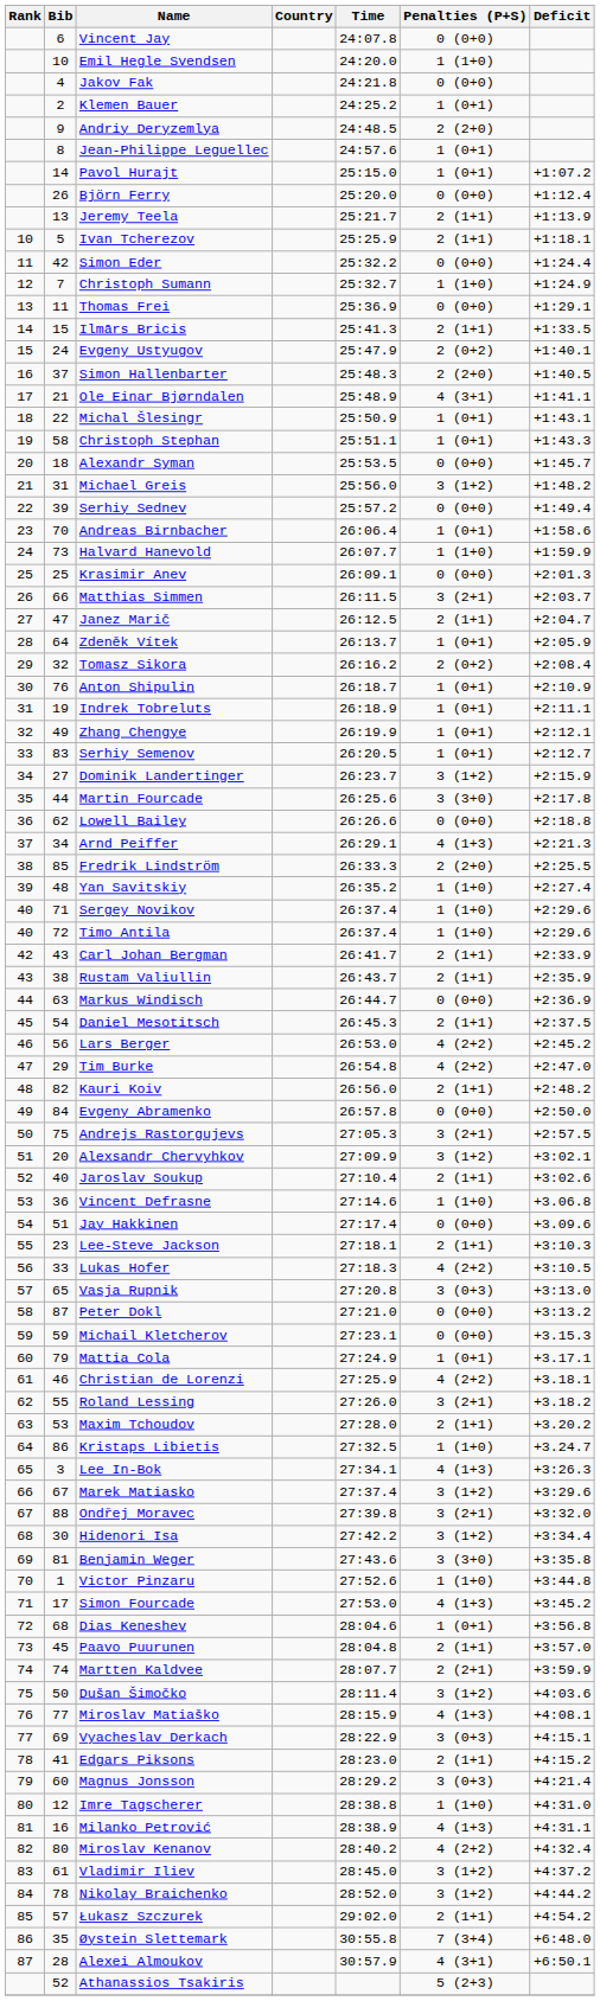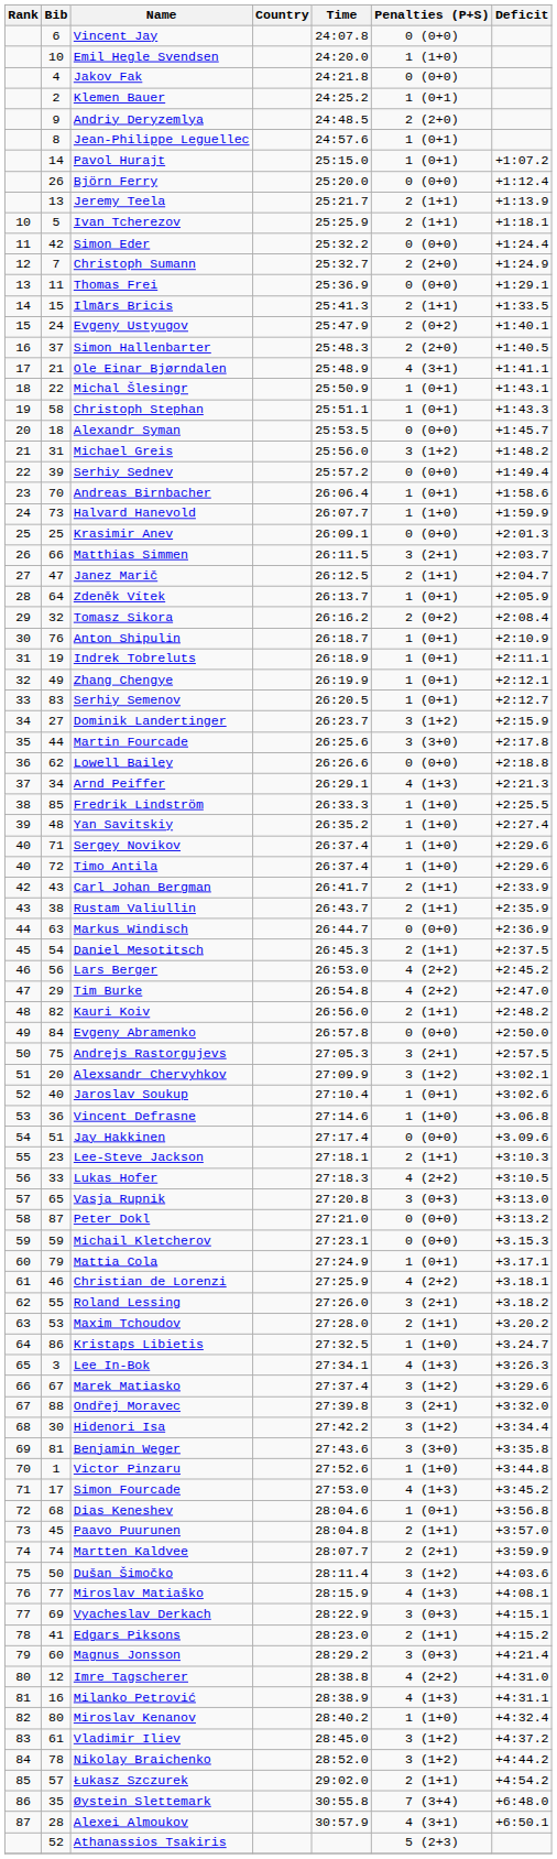 <table class="wikitable sortable" style="text-align:center">
 <tr>
 <th>Rank</th>
 <th>Bib</th>
 <th>Name</th>
 <th>Country</th>
 <th>Time</th>
 <th>Penalties (P+S)</th>
 <th>Deficit</th>
 </tr>
 <tr>
 <td></td>
 <td>6</td>
 <td align=left><a href='#'>Vincent Jay</a></td>
 <td align=left></td>
 <td>24:07.8</td>
 <td>0 (0+0)</td>
 <td></td>
 </tr>
 <tr>
 <td></td>
 <td>10</td>
 <td align=left><a href='#'>Emil Hegle Svendsen</a></td>
 <td align=left></td>
 <td>24:20.0</td>
 <td>1 (1+0)</td>
 <td></td>
 </tr>
 <tr>
 <td></td>
 <td>4</td>
 <td align=left><a href='#'>Jakov Fak</a></td>
 <td align=left></td>
 <td>24:21.8</td>
 <td>0 (0+0)</td>
 <td></td>
 </tr>
 <tr>
 <td></td>
 <td>2</td>
 <td align=left><a href='#'>Klemen Bauer</a></td>
 <td align=left></td>
 <td>24:25.2</td>
 <td>1 (0+1)</td>
 <td></td>
 </tr>
 <tr>
 <td></td>
 <td>9</td>
 <td align=left><a href='#'>Andriy Deryzemlya</a></td>
 <td align=left></td>
 <td>24:48.5</td>
 <td>2 (2+0)</td>
 <td></td>
 </tr>
 <tr>
 <td></td>
 <td>8</td>
 <td align=left><a href='#'>Jean-Philippe Leguellec</a></td>
 <td align=left></td>
 <td>24:57.6</td>
 <td>1 (0+1)</td>
 <td></td>
 </tr>
 <tr>
 <td></td>
 <td>14</td>
 <td align=left><a href='#'>Pavol Hurajt</a></td>
 <td align=left></td>
 <td>25:15.0</td>
 <td>1 (0+1)</td>
 <td>+1:07.2</td>
 </tr>
 <tr>
 <td></td>
 <td>26</td>
 <td align=left><a href='#'>Björn Ferry</a></td>
 <td align=left></td>
 <td>25:20.0</td>
 <td>0 (0+0)</td>
 <td>+1:12.4</td>
 </tr>
 <tr>
 <td></td>
 <td>13</td>
 <td align=left><a href='#'>Jeremy Teela</a></td>
 <td align=left></td>
 <td>25:21.7</td>
 <td>2 (1+1)</td>
 <td>+1:13.9</td>
 </tr>
 <tr>
 <td>10</td>
 <td>5</td>
 <td align=left><a href='#'>Ivan Tcherezov</a></td>
 <td align=left></td>
 <td>25:25.9</td>
 <td>2 (1+1)</td>
 <td>+1:18.1</td>
 </tr>
 <tr>
 <td>11</td>
 <td>42</td>
 <td align=left><a href='#'>Simon Eder</a></td>
 <td align=left></td>
 <td>25:32.2</td>
 <td>0 (0+0)</td>
 <td>+1:24.4</td>
 </tr>
 <tr>
 <td>12</td>
 <td>7</td>
 <td align=left><a href='#'>Christoph Sumann</a></td>
 <td align=left></td>
 <td>25:32.7</td>
-<td>1 (1+0)</td>
+<td>2 (2+0)</td>
 <td>+1:24.9</td>
 </tr>
 <tr>
 <td>13</td>
 <td>11</td>
 <td align=left><a href='#'>Thomas Frei</a></td>
 <td align=left></td>
 <td>25:36.9</td>
 <td>0 (0+0)</td>
 <td>+1:29.1</td>
 </tr>
 <tr>
 <td>14</td>
 <td>15</td>
 <td align=left><a href='#'>Ilmārs Bricis</a></td>
 <td align=left></td>
 <td>25:41.3</td>
 <td>2 (1+1)</td>
 <td>+1:33.5</td>
 </tr>
 <tr>
 <td>15</td>
 <td>24</td>
 <td align=left><a href='#'>Evgeny Ustyugov</a></td>
 <td align=left></td>
 <td>25:47.9</td>
 <td>2 (0+2)</td>
 <td>+1:40.1</td>
 </tr>
 <tr>
 <td>16</td>
 <td>37</td>
 <td align=left><a href='#'>Simon Hallenbarter</a></td>
 <td align=left></td>
 <td>25:48.3</td>
 <td>2 (2+0)</td>
 <td>+1:40.5</td>
 </tr>
 <tr>
 <td>17</td>
 <td>21</td>
 <td align=left><a href='#'>Ole Einar Bjørndalen</a></td>
 <td align=left></td>
 <td>25:48.9</td>
 <td>4 (3+1)</td>
 <td>+1:41.1</td>
 </tr>
 <tr>
 <td>18</td>
 <td>22</td>
 <td align=left><a href='#'>Michal Šlesingr</a></td>
 <td align=left></td>
 <td>25:50.9</td>
 <td>1 (0+1)</td>
 <td>+1:43.1</td>
 </tr>
 <tr>
 <td>19</td>
 <td>58</td>
 <td align=left><a href='#'>Christoph Stephan</a></td>
 <td align=left></td>
 <td>25:51.1</td>
 <td>1 (0+1)</td>
 <td>+1:43.3</td>
 </tr>
 <tr>
 <td>20</td>
 <td>18</td>
 <td align=left><a href='#'>Alexandr Syman</a></td>
 <td align=left></td>
 <td>25:53.5</td>
 <td>0 (0+0)</td>
 <td>+1:45.7</td>
 </tr>
 <tr>
 <td>21</td>
 <td>31</td>
 <td align=left><a href='#'>Michael Greis</a></td>
 <td align=left></td>
 <td>25:56.0</td>
 <td>3 (1+2)</td>
 <td>+1:48.2</td>
 </tr>
 <tr>
 <td>22</td>
 <td>39</td>
 <td align=left><a href='#'>Serhiy Sednev</a></td>
 <td align=left></td>
 <td>25:57.2</td>
 <td>0 (0+0)</td>
 <td>+1:49.4</td>
 </tr>
 <tr>
 <td>23</td>
 <td>70</td>
 <td align=left><a href='#'>Andreas Birnbacher</a></td>
 <td align=left></td>
 <td>26:06.4</td>
 <td>1 (0+1)</td>
 <td>+1:58.6</td>
 </tr>
 <tr>
 <td>24</td>
 <td>73</td>
 <td align=left><a href='#'>Halvard Hanevold</a></td>
 <td align=left></td>
 <td>26:07.7</td>
 <td>1 (1+0)</td>
 <td>+1:59.9</td>
 </tr>
 <tr>
 <td>25</td>
 <td>25</td>
 <td align=left><a href='#'>Krasimir Anev</a></td>
 <td align=left></td>
 <td>26:09.1</td>
 <td>0 (0+0)</td>
 <td>+2:01.3</td>
 </tr>
 <tr>
 <td>26</td>
 <td>66</td>
 <td align=left><a href='#'>Matthias Simmen</a></td>
 <td align=left></td>
 <td>26:11.5</td>
 <td>3 (2+1)</td>
 <td>+2:03.7</td>
 </tr>
 <tr>
 <td>27</td>
 <td>47</td>
 <td align=left><a href='#'>Janez Marič</a></td>
 <td align=left></td>
 <td>26:12.5</td>
 <td>2 (1+1)</td>
 <td>+2:04.7</td>
 </tr>
 <tr>
 <td>28</td>
 <td>64</td>
 <td align=left><a href='#'>Zdeněk Vítek</a></td>
 <td align=left></td>
 <td>26:13.7</td>
 <td>1 (0+1)</td>
 <td>+2:05.9</td>
 </tr>
 <tr>
 <td>29</td>
 <td>32</td>
 <td align=left><a href='#'>Tomasz Sikora</a></td>
 <td align=left></td>
 <td>26:16.2</td>
 <td>2 (0+2)</td>
 <td>+2:08.4</td>
 </tr>
 <tr>
 <td>30</td>
 <td>76</td>
 <td align=left><a href='#'>Anton Shipulin</a></td>
 <td align=left></td>
 <td>26:18.7</td>
 <td>1 (0+1)</td>
 <td>+2:10.9</td>
 </tr>
 <tr>
 <td>31</td>
 <td>19</td>
 <td align=left><a href='#'>Indrek Tobreluts</a></td>
 <td align=left></td>
 <td>26:18.9</td>
 <td>1 (0+1)</td>
 <td>+2:11.1</td>
 </tr>
 <tr>
 <td>32</td>
 <td>49</td>
 <td align=left><a href='#'>Zhang Chengye</a></td>
 <td align=left></td>
 <td>26:19.9</td>
 <td>1 (0+1)</td>
 <td>+2:12.1</td>
 </tr>
 <tr>
 <td>33</td>
 <td>83</td>
 <td align=left><a href='#'>Serhiy Semenov</a></td>
 <td align=left></td>
 <td>26:20.5</td>
 <td>1 (0+1)</td>
 <td>+2:12.7</td>
 </tr>
 <tr>
 <td>34</td>
 <td>27</td>
 <td align=left><a href='#'>Dominik Landertinger</a></td>
 <td align=left></td>
 <td>26:23.7</td>
 <td>3 (1+2)</td>
 <td>+2:15.9</td>
 </tr>
 <tr>
 <td>35</td>
 <td>44</td>
 <td align=left><a href='#'>Martin Fourcade</a></td>
 <td align=left></td>
 <td>26:25.6</td>
 <td>3 (3+0)</td>
 <td>+2:17.8</td>
 </tr>
 <tr>
 <td>36</td>
 <td>62</td>
 <td align=left><a href='#'>Lowell Bailey</a></td>
 <td align=left></td>
 <td>26:26.6</td>
 <td>0 (0+0)</td>
 <td>+2:18.8</td>
 </tr>
 <tr>
 <td>37</td>
 <td>34</td>
 <td align=left><a href='#'>Arnd Peiffer</a></td>
 <td align=left></td>
 <td>26:29.1</td>
 <td>4 (1+3)</td>
 <td>+2:21.3</td>
 </tr>
 <tr>
 <td>38</td>
 <td>85</td>
 <td align=left><a href='#'>Fredrik Lindström</a></td>
 <td align=left></td>
 <td>26:33.3</td>
-<td>2 (2+0)</td>
+<td>1 (1+0)</td>
 <td>+2:25.5</td>
 </tr>
 <tr>
 <td>39</td>
 <td>48</td>
 <td align=left><a href='#'>Yan Savitskiy</a></td>
 <td align=left></td>
 <td>26:35.2</td>
 <td>1 (1+0)</td>
 <td>+2:27.4</td>
 </tr>
 <tr>
 <td>40</td>
 <td>71</td>
 <td align=left><a href='#'>Sergey Novikov</a></td>
 <td align=left></td>
 <td>26:37.4</td>
 <td>1 (1+0)</td>
 <td>+2:29.6</td>
 </tr>
 <tr>
 <td>40</td>
 <td>72</td>
 <td align=left><a href='#'>Timo Antila</a></td>
 <td align=left></td>
 <td>26:37.4</td>
 <td>1 (1+0)</td>
 <td>+2:29.6</td>
 </tr>
 <tr>
 <td>42</td>
 <td>43</td>
 <td align=left><a href='#'>Carl Johan Bergman</a></td>
 <td align=left></td>
 <td>26:41.7</td>
 <td>2 (1+1)</td>
 <td>+2:33.9</td>
 </tr>
 <tr>
 <td>43</td>
 <td>38</td>
 <td align=left><a href='#'>Rustam Valiullin</a></td>
 <td align=left></td>
 <td>26:43.7</td>
 <td>2 (1+1)</td>
 <td>+2:35.9</td>
 </tr>
 <tr>
 <td>44</td>
 <td>63</td>
 <td align=left><a href='#'>Markus Windisch</a></td>
 <td align=left></td>
 <td>26:44.7</td>
 <td>0 (0+0)</td>
 <td>+2:36.9</td>
 </tr>
 <tr>
 <td>45</td>
 <td>54</td>
 <td align=left><a href='#'>Daniel Mesotitsch</a></td>
 <td align=left></td>
 <td>26:45.3</td>
 <td>2 (1+1)</td>
 <td>+2:37.5</td>
 </tr>
 <tr>
 <td>46</td>
 <td>56</td>
 <td align=left><a href='#'>Lars Berger</a></td>
 <td align=left></td>
 <td>26:53.0</td>
 <td>4 (2+2)</td>
 <td>+2:45.2</td>
 </tr>
 <tr>
 <td>47</td>
 <td>29</td>
 <td align=left><a href='#'>Tim Burke</a></td>
 <td align=left></td>
 <td>26:54.8</td>
 <td>4 (2+2)</td>
 <td>+2:47.0</td>
 </tr>
 <tr>
 <td>48</td>
 <td>82</td>
 <td align=left><a href='#'>Kauri Koiv</a></td>
 <td align=left></td>
 <td>26:56.0</td>
 <td>2 (1+1)</td>
 <td>+2:48.2</td>
 </tr>
 <tr>
 <td>49</td>
 <td>84</td>
 <td align=left><a href='#'>Evgeny Abramenko</a></td>
 <td align=left></td>
 <td>26:57.8</td>
 <td>0 (0+0)</td>
 <td>+2:50.0</td>
 </tr>
 <tr>
 <td>50</td>
 <td>75</td>
 <td align=left><a href='#'>Andrejs Rastorgujevs</a></td>
 <td align=left></td>
 <td>27:05.3</td>
 <td>3 (2+1)</td>
 <td>+2:57.5</td>
 </tr>
 <tr>
 <td>51</td>
 <td>20</td>
 <td align=left><a href='#'>Alexsandr Chervyhkov</a></td>
 <td align=left></td>
 <td>27:09.9</td>
 <td>3 (1+2)</td>
 <td>+3:02.1</td>
 </tr>
 <tr>
 <td>52</td>
 <td>40</td>
 <td align=left><a href='#'>Jaroslav Soukup</a></td>
 <td align=left></td>
 <td>27:10.4</td>
-<td>2 (1+1)</td>
+<td>1 (0+1)</td>
 <td>+3:02.6</td>
 </tr>
 <tr>
 <td>53</td>
 <td>36</td>
 <td align=left><a href='#'>Vincent Defrasne</a></td>
 <td align=left></td>
 <td>27:14.6</td>
 <td>1 (1+0)</td>
 <td>+3.06.8</td>
 </tr>
 <tr>
 <td>54</td>
 <td>51</td>
 <td align=left><a href='#'>Jay Hakkinen</a></td>
 <td align=left></td>
 <td>27:17.4</td>
 <td>0 (0+0)</td>
 <td>+3.09.6</td>
 </tr>
 <tr>
 <td>55</td>
 <td>23</td>
 <td align=left><a href='#'>Lee-Steve Jackson</a></td>
 <td align=left></td>
 <td>27:18.1</td>
 <td>2 (1+1)</td>
 <td>+3:10.3</td>
 </tr>
 <tr>
 <td>56</td>
 <td>33</td>
 <td align=left><a href='#'>Lukas Hofer</a></td>
 <td align=left></td>
 <td>27:18.3</td>
 <td>4 (2+2)</td>
 <td>+3:10.5</td>
 </tr>
 <tr>
 <td>57</td>
 <td>65</td>
 <td align=left><a href='#'>Vasja Rupnik</a></td>
 <td align=left></td>
 <td>27:20.8</td>
 <td>3 (0+3)</td>
 <td>+3:13.0</td>
 </tr>
 <tr>
 <td>58</td>
 <td>87</td>
 <td align=left><a href='#'>Peter Dokl</a></td>
 <td align=left></td>
 <td>27:21.0</td>
 <td>0 (0+0)</td>
 <td>+3:13.2</td>
 </tr>
 <tr>
 <td>59</td>
 <td>59</td>
 <td align=left><a href='#'>Michail Kletcherov</a></td>
 <td align=left></td>
 <td>27:23.1</td>
 <td>0 (0+0)</td>
 <td>+3.15.3</td>
 </tr>
 <tr>
 <td>60</td>
 <td>79</td>
 <td align=left><a href='#'>Mattia Cola</a></td>
 <td align=left></td>
 <td>27:24.9</td>
 <td>1 (0+1)</td>
 <td>+3.17.1</td>
 </tr>
 <tr>
 <td>61</td>
 <td>46</td>
 <td align=left><a href='#'>Christian de Lorenzi</a></td>
 <td align=left></td>
 <td>27:25.9</td>
 <td>4 (2+2)</td>
 <td>+3.18.1</td>
 </tr>
 <tr>
 <td>62</td>
 <td>55</td>
 <td align=left><a href='#'>Roland Lessing</a></td>
 <td align=left></td>
 <td>27:26.0</td>
 <td>3 (2+1)</td>
 <td>+3.18.2</td>
 </tr>
 <tr>
 <td>63</td>
 <td>53</td>
 <td align=left><a href='#'>Maxim Tchoudov</a></td>
 <td align=left></td>
 <td>27:28.0</td>
 <td>2 (1+1)</td>
 <td>+3.20.2</td>
 </tr>
 <tr>
 <td>64</td>
 <td>86</td>
 <td align=left><a href='#'>Kristaps Libietis</a></td>
 <td align=left></td>
 <td>27:32.5</td>
 <td>1 (1+0)</td>
 <td>+3.24.7</td>
 </tr>
 <tr>
 <td>65</td>
 <td>3</td>
 <td align=left><a href='#'>Lee In-Bok</a></td>
 <td align=left></td>
 <td>27:34.1</td>
 <td>4 (1+3)</td>
 <td>+3:26.3</td>
 </tr>
 <tr>
 <td>66</td>
 <td>67</td>
 <td align=left><a href='#'>Marek Matiasko</a></td>
 <td align=left></td>
 <td>27:37.4</td>
 <td>3 (1+2)</td>
 <td>+3:29.6</td>
 </tr>
 <tr>
 <td>67</td>
 <td>88</td>
 <td align=left><a href='#'>Ondřej Moravec</a></td>
 <td align=left></td>
 <td>27:39.8</td>
 <td>3 (2+1)</td>
 <td>+3:32.0</td>
 </tr>
 <tr>
 <td>68</td>
 <td>30</td>
 <td align=left><a href='#'>Hidenori Isa</a></td>
 <td align=left></td>
 <td>27:42.2</td>
 <td>3 (1+2)</td>
 <td>+3:34.4</td>
 </tr>
 <tr>
 <td>69</td>
 <td>81</td>
 <td align=left><a href='#'>Benjamin Weger</a></td>
 <td align=left></td>
 <td>27:43.6</td>
 <td>3 (3+0)</td>
 <td>+3:35.8</td>
 </tr>
 <tr>
 <td>70</td>
 <td>1</td>
 <td align=left><a href='#'>Victor Pinzaru</a></td>
 <td align=left></td>
 <td>27:52.6</td>
 <td>1 (1+0)</td>
 <td>+3:44.8</td>
 </tr>
 <tr>
 <td>71</td>
 <td>17</td>
 <td align=left><a href='#'>Simon Fourcade</a></td>
 <td align=left></td>
 <td>27:53.0</td>
 <td>4 (1+3)</td>
 <td>+3:45.2</td>
 </tr>
 <tr>
 <td>72</td>
 <td>68</td>
 <td align=left><a href='#'>Dias Keneshev</a></td>
 <td align=left></td>
 <td>28:04.6</td>
 <td>1 (0+1)</td>
 <td>+3:56.8</td>
 </tr>
 <tr>
 <td>73</td>
 <td>45</td>
 <td align=left><a href='#'>Paavo Puurunen</a></td>
 <td align=left></td>
 <td>28:04.8</td>
 <td>2 (1+1)</td>
 <td>+3:57.0</td>
 </tr>
 <tr>
 <td>74</td>
 <td>74</td>
 <td align=left><a href='#'>Martten Kaldvee</a></td>
 <td align=left></td>
 <td>28:07.7</td>
 <td>2 (2+1)</td>
 <td>+3:59.9</td>
 </tr>
 <tr>
 <td>75</td>
 <td>50</td>
 <td align=left><a href='#'>Dušan Šimočko</a></td>
 <td align=left></td>
 <td>28:11.4</td>
 <td>3 (1+2)</td>
 <td>+4:03.6</td>
 </tr>
 <tr>
 <td>76</td>
 <td>77</td>
 <td align=left><a href='#'>Miroslav Matiaško</a></td>
 <td align=left></td>
 <td>28:15.9</td>
 <td>4 (1+3)</td>
 <td>+4:08.1</td>
 </tr>
 <tr>
 <td>77</td>
 <td>69</td>
 <td align=left><a href='#'>Vyacheslav Derkach</a></td>
 <td align=left></td>
 <td>28:22.9</td>
 <td>3 (0+3)</td>
 <td>+4:15.1</td>
 </tr>
 <tr>
 <td>78</td>
 <td>41</td>
 <td align=left><a href='#'>Edgars Piksons</a></td>
 <td align=left></td>
 <td>28:23.0</td>
 <td>2 (1+1)</td>
 <td>+4:15.2</td>
 </tr>
 <tr>
 <td>79</td>
 <td>60</td>
 <td align=left><a href='#'>Magnus Jonsson</a></td>
 <td align=left></td>
 <td>28:29.2</td>
 <td>3 (0+3)</td>
 <td>+4:21.4</td>
 </tr>
 <tr>
 <td>80</td>
 <td>12</td>
 <td align=left><a href='#'>Imre Tagscherer</a></td>
 <td align=left></td>
 <td>28:38.8</td>
-<td>1 (1+0)</td>
+<td>4 (2+2)</td>
 <td>+4:31.0</td>
 </tr>
 <tr>
 <td>81</td>
 <td>16</td>
 <td align=left><a href='#'>Milanko Petrović</a></td>
 <td align=left></td>
 <td>28:38.9</td>
 <td>4 (1+3)</td>
 <td>+4:31.1</td>
 </tr>
 <tr>
 <td>82</td>
 <td>80</td>
 <td align=left><a href='#'>Miroslav Kenanov</a></td>
 <td align=left></td>
 <td>28:40.2</td>
-<td>4 (2+2)</td>
+<td>1 (1+0)</td>
 <td>+4:32.4</td>
 </tr>
 <tr>
 <td>83</td>
 <td>61</td>
 <td align=left><a href='#'>Vladimir Iliev</a></td>
 <td align=left></td>
 <td>28:45.0</td>
 <td>3 (1+2)</td>
 <td>+4:37.2</td>
 </tr>
 <tr>
 <td>84</td>
 <td>78</td>
 <td align=left><a href='#'>Nikolay Braichenko</a></td>
 <td align=left></td>
 <td>28:52.0</td>
 <td>3 (1+2)</td>
 <td>+4:44.2</td>
 </tr>
 <tr>
 <td>85</td>
 <td>57</td>
 <td align=left><a href='#'>Łukasz Szczurek</a></td>
 <td align=left></td>
 <td>29:02.0</td>
 <td>2 (1+1)</td>
 <td>+4:54.2</td>
 </tr>
 <tr>
 <td>86</td>
 <td>35</td>
 <td align=left><a href='#'>Øystein Slettemark</a></td>
 <td align=left></td>
 <td>30:55.8</td>
 <td>7 (3+4)</td>
 <td>+6:48.0</td>
 </tr>
 <tr>
 <td>87</td>
 <td>28</td>
 <td align=left><a href='#'>Alexei Almoukov</a></td>
 <td align=left></td>
 <td>30:57.9</td>
 <td>4 (3+1)</td>
 <td>+6:50.1</td>
 </tr>
 <tr>
 <td></td>
 <td>52</td>
 <td align=left><a href='#'>Athanassios Tsakiris</a></td>
 <td align=left></td>
 <td></td>
 <td>5 (2+3)</td>
 <td></td>
 </tr>
 <tr>
 </tr>
 </table>
